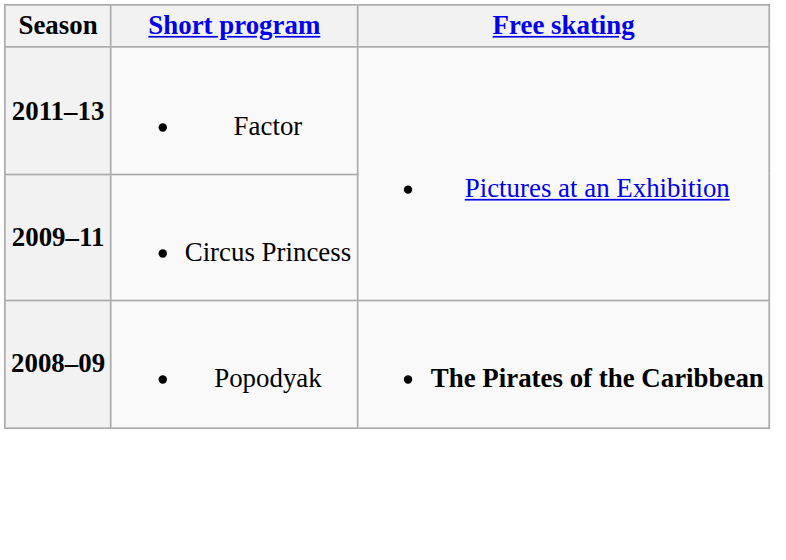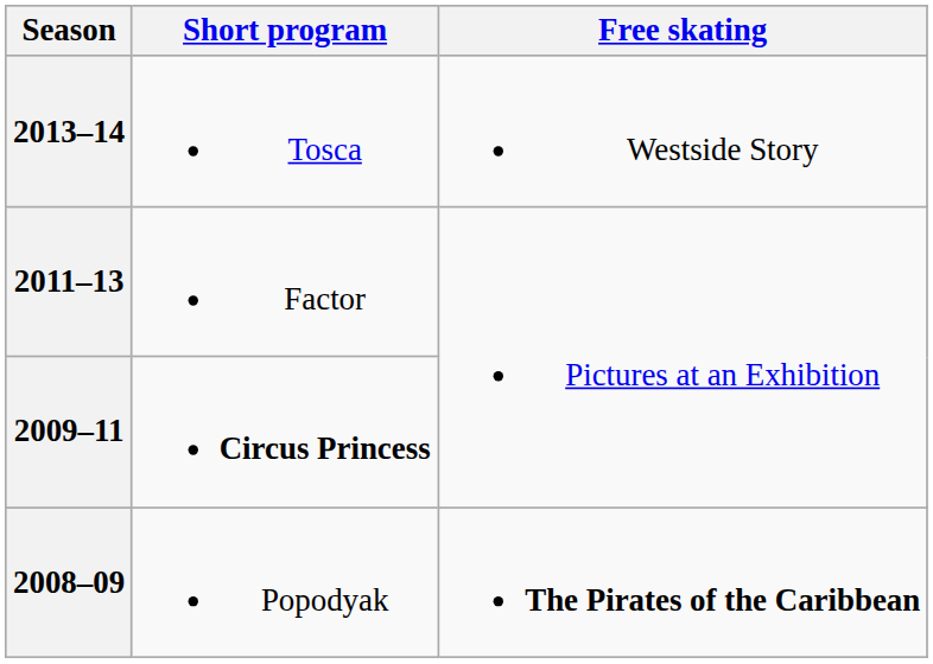 <table class=wikitable style=text-align:center>
 <tr>
 <th>Season</th>
 <th><a href='#'>Short program</a></th>
 <th><a href='#'>Free skating</a></th>
+</tr>
+<tr>
+<th>2013–14 <br> </th>
+<td><br><ul><li><a href='#'>Tosca</a> <br></li></ul></td>
+<td><br><ul><li>Westside Story  <br></li></ul></td>
 </tr>
 <tr>
 <th>2011–13 <br> </th>
 <td><br><ul><li>Factor <br></li></ul></td>
 <td rowspan=2><br><ul><li><a href='#'>Pictures at an Exhibition</a> <br></li></ul></td>
 </tr>
 <tr>
 <th>2009–11 <br> </th>
-<td><br><ul><li>Circus Princess <br></li></ul></td>
+<td><strong><br><ul><li>Circus Princess <br></li></ul></strong></td>
 </tr>
 <tr>
 <th>2008–09 <br> </th>
 <td><br><ul><li>Popodyak <br></li></ul></td>
 <td><strong><br><ul><li>The Pirates of the Caribbean</li></ul></strong></td>
 </tr>
 </table>
